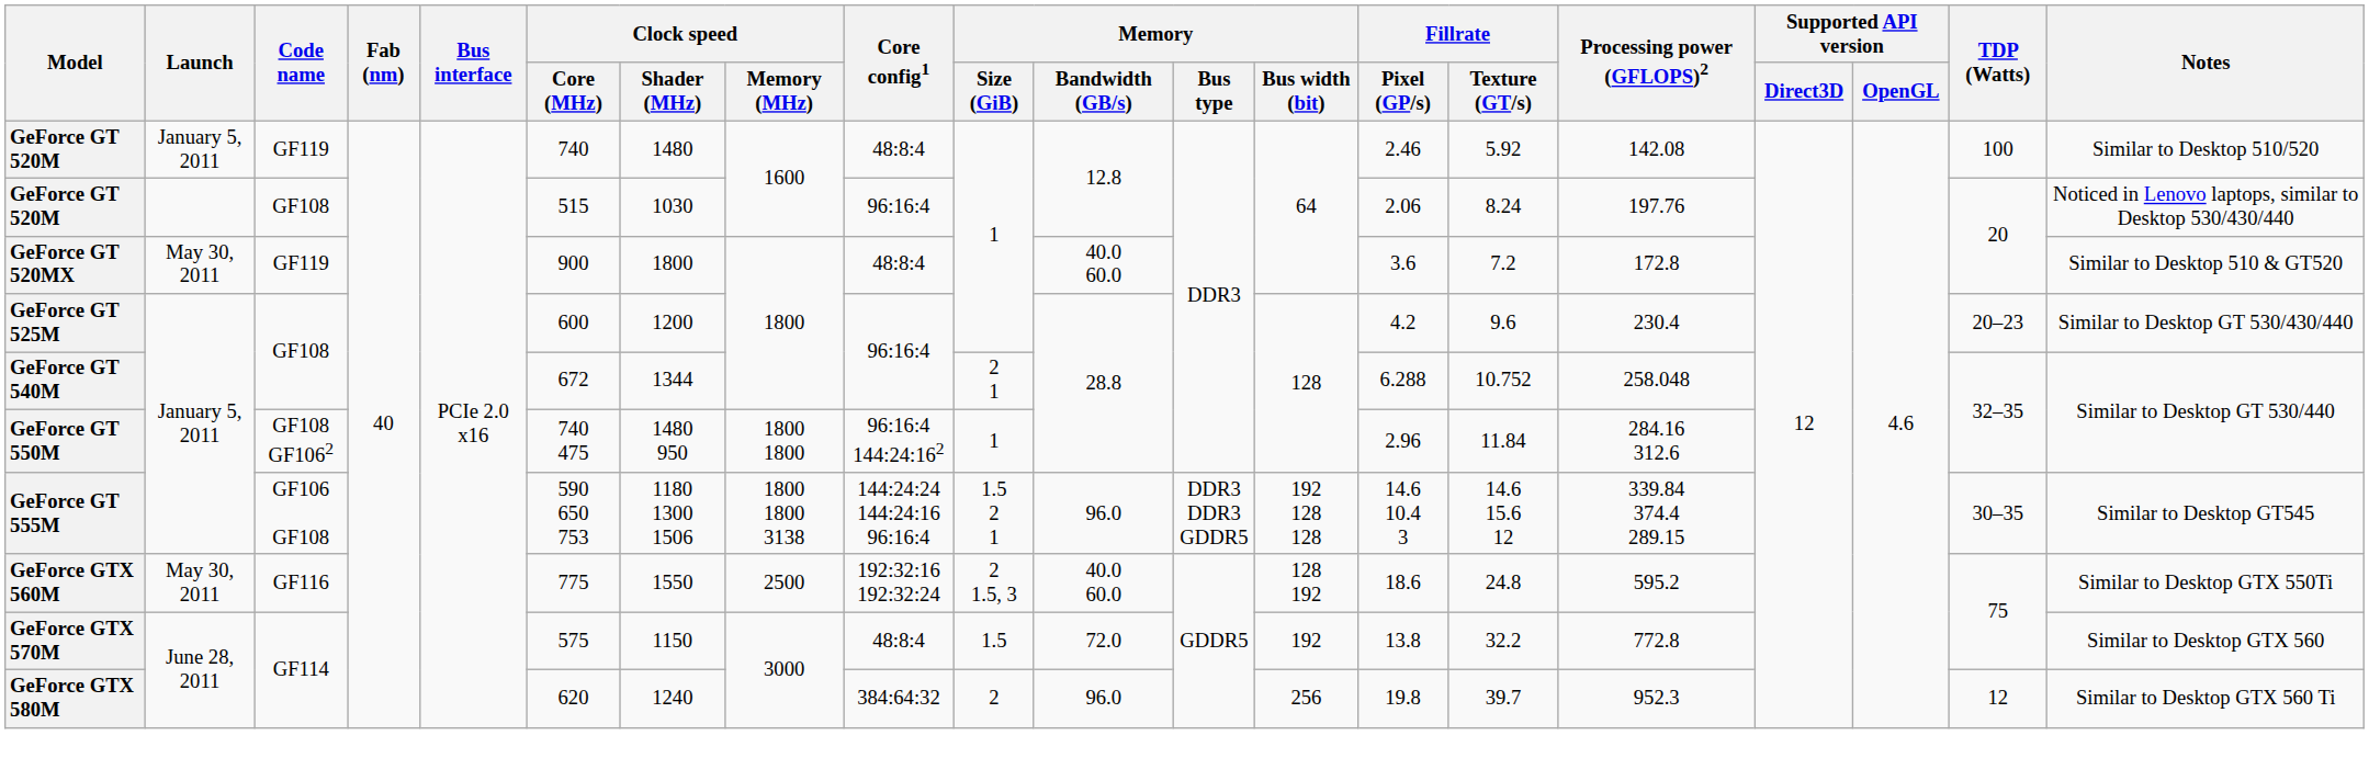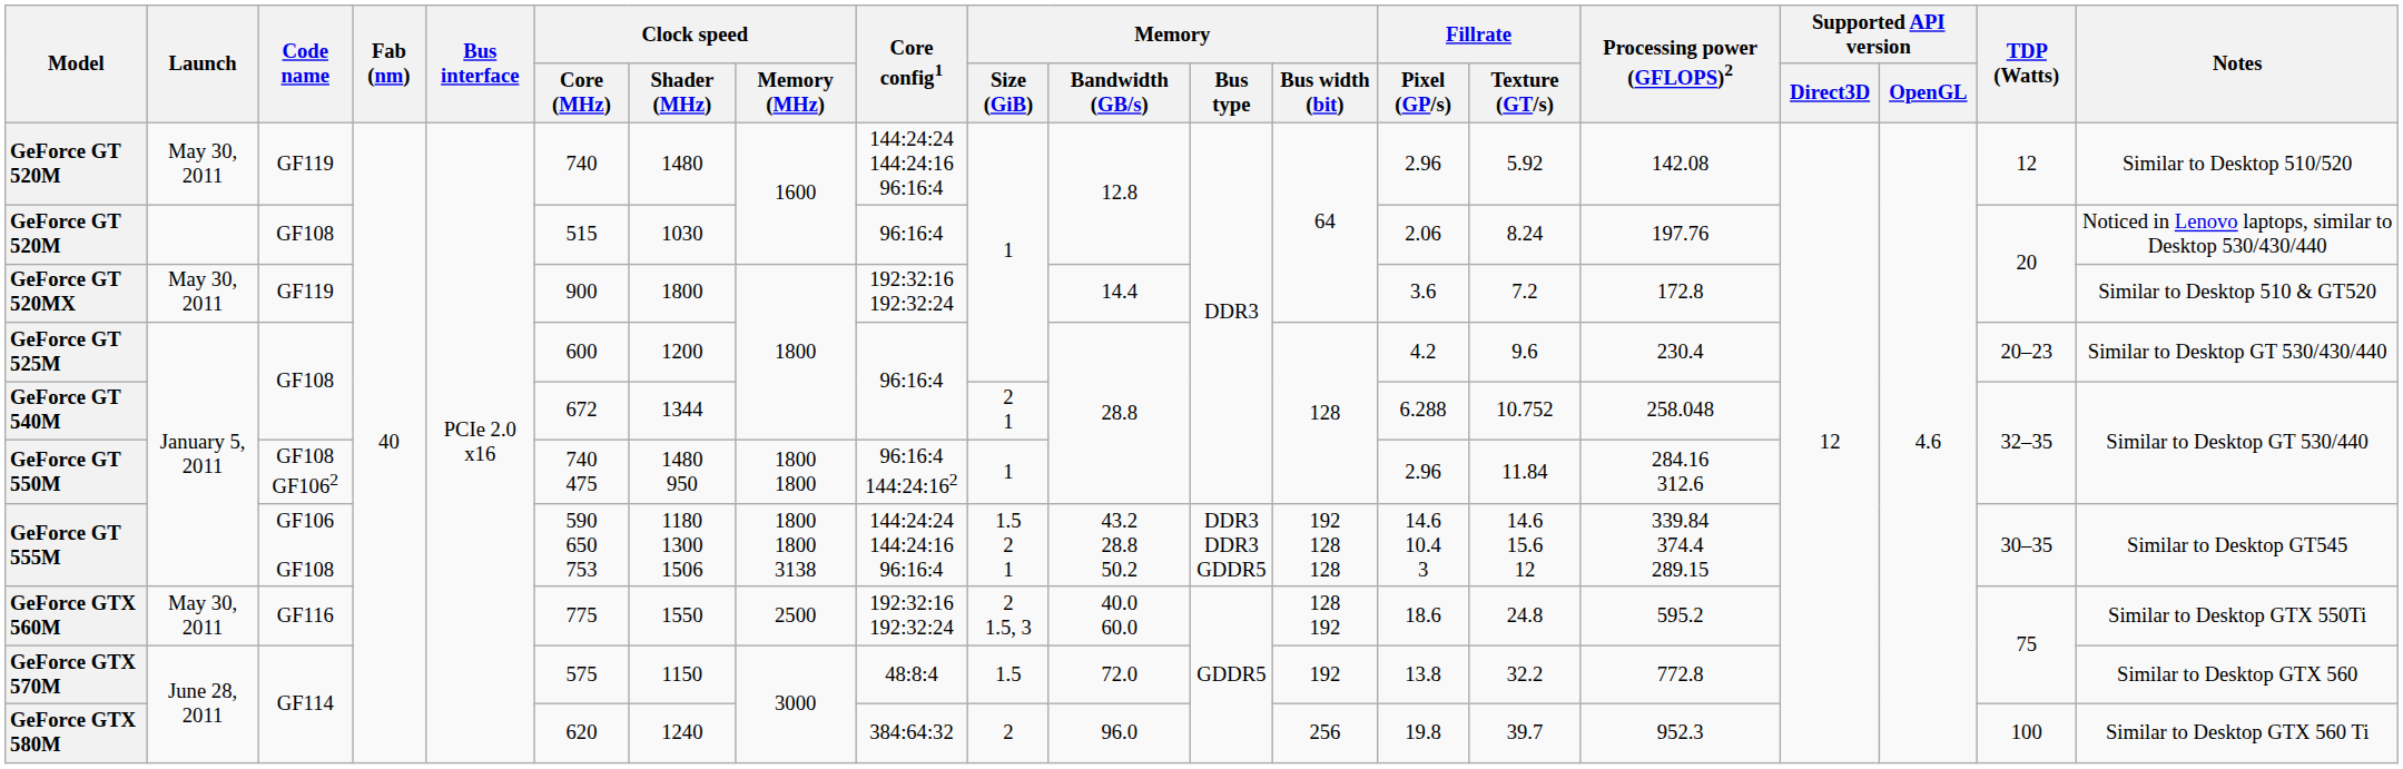 <table class="mw-datatable wikitable sortable sort-under" style="font-size:85%; text-align:center;">
 <tr>
 <th rowspan=2>Model</th>
 <th rowspan=2>Launch</th>
 <th rowspan=2><a href='#'>Code name</a></th>
 <th rowspan=2>Fab (<a href='#'>nm</a>)</th>
 <th rowspan=2><a href='#'>Bus</a> <a href='#'>interface</a></th>
 <th colspan="3">Clock speed</th>
 <th rowspan="2">Core config<sup>1</sup></th>
 <th colspan=4>Memory</th>
 <th colspan="2"><a href='#'>Fillrate</a></th>
 <th rowspan="2">Processing power (<a href='#'>GFLOPS</a>)<sup>2</sup></th>
 <th colspan="2">Supported <a href='#'>API</a> version</th>
 <th rowspan=2><a href='#'>TDP</a> (Watts)</th>
 <th rowspan=2>Notes</th>
 </tr>
 <tr>
 <th>Core (<a href='#'>MHz</a>)</th>
 <th>Shader (<a href='#'>MHz</a>)</th>
 <th>Memory (<a href='#'>MHz</a>)</th>
 <th>Size (<a href='#'>GiB</a>)</th>
 <th>Bandwidth (<a href='#'>GB/s</a>)</th>
 <th>Bus type</th>
 <th>Bus width (<a href='#'>bit</a>)</th>
 <th>Pixel (<a href='#'>GP</a>/s)</th>
 <th>Texture (<a href='#'>GT</a>/s)</th>
 <th><a href='#'>Direct3D</a></th>
 <th><a href='#'>OpenGL</a></th>
 </tr>
 <tr>
 <th style="text-align:left;">GeForce GT 520M</th>
-<td>January 5, 2011</td>
+<td>May 30, 2011</td>
 <td>GF119</td>
 <td rowspan="10">40</td>
 <td rowspan="10">PCIe 2.0 x16</td>
 <td>740</td>
 <td>1480</td>
 <td rowspan="2">1600</td>
-<td>48:8:4</td>
+<td>144:24:24<br>144:24:16<br>96:16:4</td>
 <td rowspan="4">1</td>
 <td rowspan="2">12.8</td>
 <td rowspan="6">DDR3</td>
 <td rowspan="3">64</td>
-<td>2.46</td>
+<td>2.96</td>
 <td>5.92</td>
 <td>142.08</td>
 <td rowspan="10">12</td>
 <td rowspan="10">4.6</td>
-<td>100</td>
+<td>12</td>
 <td>Similar to Desktop 510/520</td>
 </tr>
 <tr>
 <th style="text-align:left;">GeForce GT 520M</th>
 <td></td>
 <td>GF108</td>
 <td>515</td>
 <td>1030</td>
 <td>96:16:4</td>
 <td>2.06</td>
 <td>8.24</td>
 <td>197.76</td>
 <td rowspan="2">20</td>
 <td>Noticed in <a href='#'>Lenovo</a> laptops, similar to Desktop 530/430/440</td>
 </tr>
 <tr>
 <th style="text-align:left;">GeForce GT 520MX</th>
 <td>May 30, 2011</td>
 <td>GF119</td>
 <td>900</td>
 <td>1800</td>
 <td rowspan="3">1800</td>
-<td>48:8:4</td>
-<td>40.0<br>60.0</td>
+<td>192:32:16<br>192:32:24</td>
+<td>14.4</td>
 <td>3.6</td>
 <td>7.2</td>
 <td>172.8</td>
 <td>Similar to Desktop 510 & GT520</td>
 </tr>
 <tr>
 <th style="text-align:left;">GeForce GT 525M</th>
 <td rowspan="4">January 5, 2011</td>
 <td rowspan="2">GF108</td>
 <td>600</td>
 <td>1200</td>
 <td rowspan="2">96:16:4</td>
 <td rowspan="3">28.8</td>
 <td rowspan="3">128</td>
 <td>4.2</td>
 <td>9.6</td>
 <td>230.4</td>
 <td>20–23</td>
 <td>Similar to Desktop GT 530/430/440</td>
 </tr>
 <tr>
 <th style="text-align:left;">GeForce GT 540M</th>
 <td>672</td>
 <td>1344</td>
 <td>2<br>1</td>
 <td>6.288</td>
 <td>10.752</td>
 <td>258.048</td>
 <td rowspan="2">32–35</td>
 <td rowspan="2">Similar to Desktop GT 530/440</td>
 </tr>
 <tr>
 <th style="text-align:left;">GeForce GT 550M</th>
 <td>GF108<br>GF106<sup>2</sup></td>
 <td>740<br>475</td>
 <td>1480<br>950</td>
 <td>1800<br>1800</td>
 <td>96:16:4<br>144:24:16<sup>2</sup></td>
 <td>1</td>
 <td>2.96</td>
 <td>11.84</td>
 <td>284.16<br>312.6</td>
 </tr>
 <tr>
 <th style="text-align:left;">GeForce GT 555M</th>
 <td>GF106<br><br>GF108</td>
 <td>590<br>650<br>753</td>
 <td>1180<br>1300<br>1506</td>
 <td>1800<br>1800<br>3138</td>
 <td>144:24:24<br>144:24:16<br>96:16:4</td>
 <td>1.5<br>2<br>1</td>
-<td>96.0</td>
+<td>43.2<br>28.8<br>50.2</td>
 <td>DDR3<br>DDR3<br>GDDR5</td>
 <td>192<br>128<br>128</td>
 <td>14.6<br>10.4<br>3</td>
 <td>14.6<br>15.6<br>12</td>
 <td>339.84<br>374.4<br>289.15</td>
 <td>30–35</td>
 <td>Similar to Desktop GT545</td>
 </tr>
 <tr>
 <th style="text-align:left;">GeForce GTX 560M</th>
 <td>May 30, 2011</td>
 <td>GF116</td>
 <td>775</td>
 <td>1550</td>
 <td>2500</td>
 <td>192:32:16<br>192:32:24</td>
 <td>2<br>1.5, 3</td>
 <td>40.0<br>60.0</td>
 <td rowspan="3">GDDR5</td>
 <td>128<br>192</td>
 <td>18.6</td>
 <td>24.8</td>
 <td>595.2</td>
 <td rowspan="2">75</td>
 <td>Similar to Desktop GTX 550Ti</td>
 </tr>
 <tr>
 <th style="text-align:left;">GeForce GTX 570M</th>
 <td rowspan="2">June 28, 2011</td>
 <td rowspan="2">GF114</td>
 <td>575</td>
 <td>1150</td>
 <td rowspan="2">3000</td>
 <td>48:8:4</td>
 <td>1.5</td>
 <td>72.0</td>
 <td>192</td>
 <td>13.8</td>
 <td>32.2</td>
 <td>772.8</td>
 <td>Similar to Desktop GTX 560</td>
 </tr>
 <tr>
 <th style="text-align:left;">GeForce GTX 580M</th>
 <td>620</td>
 <td>1240</td>
 <td>384:64:32</td>
 <td>2</td>
 <td>96.0</td>
 <td>256</td>
 <td>19.8</td>
 <td>39.7</td>
 <td>952.3</td>
-<td>12</td>
+<td>100</td>
 <td>Similar to Desktop GTX 560 Ti</td>
 </tr>
 </table>
